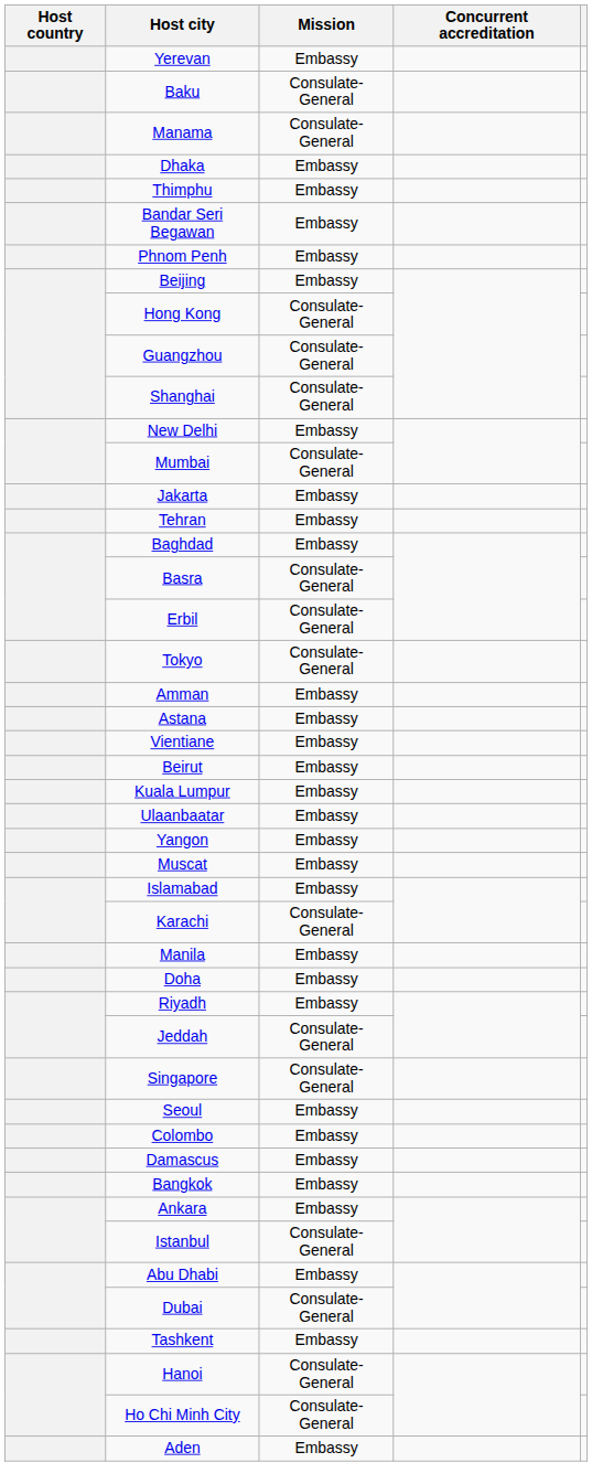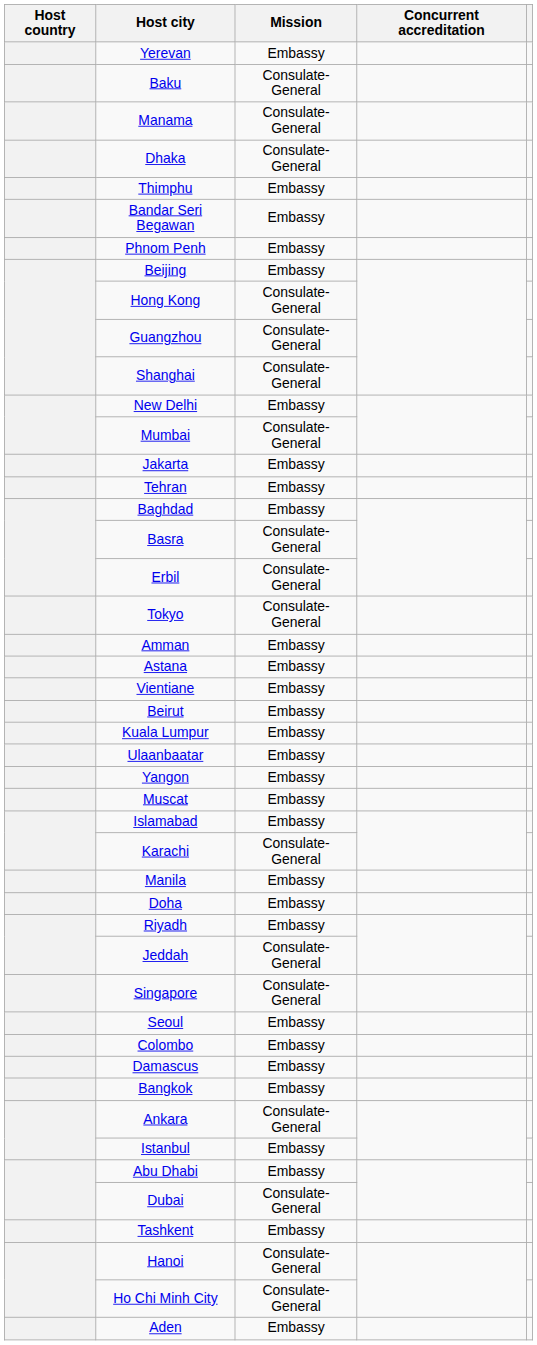 <table class="wikitable plainrowheaders" style="text-align:center;">
 <tr>
 <th scope="col">Host country</th>
 <th scope="col">Host city</th>
 <th scope="col">Mission</th>
 <th scope="col">Concurrent accreditation</th>
 <th scope="col"></th>
 </tr>
 <tr>
 <th scope="row"></th>
 <td><a href='#'>Yerevan</a></td>
 <td>Embassy</td>
 <td></td>
 <td></td>
 </tr>
 <tr>
 <th scope="row"></th>
 <td><a href='#'>Baku</a></td>
 <td>Consulate-General</td>
 <td></td>
 <td></td>
 </tr>
 <tr>
 <th scope="row"></th>
 <td><a href='#'>Manama</a></td>
 <td>Consulate-General</td>
 <td></td>
 <td></td>
 </tr>
 <tr>
 <th scope="row"></th>
 <td><a href='#'>Dhaka</a></td>
-<td>Embassy</td>
+<td>Consulate-General</td>
 <td></td>
 <td></td>
 </tr>
 <tr>
 <th scope="row"></th>
 <td><a href='#'>Thimphu</a></td>
 <td>Embassy</td>
 <td></td>
 <td></td>
 </tr>
 <tr>
 <th scope="row"></th>
 <td><a href='#'>Bandar Seri Begawan</a></td>
 <td>Embassy</td>
 <td></td>
 <td></td>
 </tr>
 <tr>
 <th scope="row"></th>
 <td><a href='#'>Phnom Penh</a></td>
 <td>Embassy</td>
 <td></td>
 <td></td>
 </tr>
 <tr>
 <th scope="row" rowspan="4"></th>
 <td><a href='#'>Beijing</a></td>
 <td>Embassy</td>
 <td rowspan="4"></td>
 <td></td>
 </tr>
 <tr>
 <td><a href='#'>Hong Kong</a></td>
 <td>Consulate-General</td>
 <td></td>
 </tr>
 <tr>
 <td><a href='#'>Guangzhou</a></td>
 <td>Consulate-General</td>
 <td></td>
 </tr>
 <tr>
 <td><a href='#'>Shanghai</a></td>
 <td>Consulate-General</td>
 <td></td>
 </tr>
 <tr>
 <th scope="row" rowspan="2"></th>
 <td><a href='#'>New Delhi</a></td>
 <td>Embassy</td>
 <td rowspan="2"></td>
 <td></td>
 </tr>
 <tr>
 <td><a href='#'>Mumbai</a></td>
 <td>Consulate-General</td>
 <td></td>
 </tr>
 <tr>
 <th scope="row"></th>
 <td><a href='#'>Jakarta</a></td>
 <td>Embassy</td>
 <td></td>
 <td></td>
 </tr>
 <tr>
 <th scope="row"></th>
 <td><a href='#'>Tehran</a></td>
 <td>Embassy</td>
 <td></td>
 <td></td>
 </tr>
 <tr>
 <th scope="row" rowspan="3"></th>
 <td><a href='#'>Baghdad</a></td>
 <td>Embassy</td>
 <td rowspan="3"></td>
 <td></td>
 </tr>
 <tr>
 <td><a href='#'>Basra</a></td>
 <td>Consulate-General</td>
 <td></td>
 </tr>
 <tr>
 <td><a href='#'>Erbil</a></td>
 <td>Consulate-General</td>
 <td></td>
 </tr>
 <tr>
 <th scope="row"></th>
 <td><a href='#'>Tokyo</a></td>
 <td>Consulate-General</td>
 <td></td>
 <td></td>
 </tr>
 <tr>
 <th scope="row"></th>
 <td><a href='#'>Amman</a></td>
 <td>Embassy</td>
 <td></td>
 <td></td>
 </tr>
 <tr>
 <th scope="row"></th>
 <td><a href='#'>Astana</a></td>
 <td>Embassy</td>
 <td></td>
 <td></td>
 </tr>
 <tr>
 <th scope="row"></th>
 <td><a href='#'>Vientiane</a></td>
 <td>Embassy</td>
 <td></td>
 <td></td>
 </tr>
 <tr>
 <th scope="row"></th>
 <td><a href='#'>Beirut</a></td>
 <td>Embassy</td>
 <td></td>
 <td></td>
 </tr>
 <tr>
 <th scope="row"></th>
 <td><a href='#'>Kuala Lumpur</a></td>
 <td>Embassy</td>
 <td></td>
 <td></td>
 </tr>
 <tr>
 <th scope="row"></th>
 <td><a href='#'>Ulaanbaatar</a></td>
 <td>Embassy</td>
 <td></td>
 <td></td>
 </tr>
 <tr>
 <th scope="row"></th>
 <td><a href='#'>Yangon</a></td>
 <td>Embassy</td>
 <td></td>
 <td></td>
 </tr>
 <tr>
 <th scope="row"></th>
 <td><a href='#'>Muscat</a></td>
 <td>Embassy</td>
 <td></td>
 <td></td>
 </tr>
 <tr>
 <th scope="row" rowspan="2"></th>
 <td><a href='#'>Islamabad</a></td>
 <td>Embassy</td>
 <td rowspan="2"></td>
 <td></td>
 </tr>
 <tr>
 <td><a href='#'>Karachi</a></td>
 <td>Consulate-General</td>
 <td></td>
 </tr>
 <tr>
 <th scope="row"></th>
 <td><a href='#'>Manila</a></td>
 <td>Embassy</td>
 <td></td>
 <td></td>
 </tr>
 <tr>
 <th scope="row"></th>
 <td><a href='#'>Doha</a></td>
 <td>Embassy</td>
 <td></td>
 <td></td>
 </tr>
 <tr>
 <th scope="row" rowspan="2"></th>
 <td><a href='#'>Riyadh</a></td>
 <td>Embassy</td>
 <td rowspan="2"></td>
 <td></td>
 </tr>
 <tr>
 <td><a href='#'>Jeddah</a></td>
 <td>Consulate-General</td>
 <td></td>
 </tr>
 <tr>
 <th scope="row"></th>
 <td><a href='#'>Singapore</a></td>
 <td>Consulate-General</td>
 <td></td>
 <td></td>
 </tr>
 <tr>
 <th scope="row"></th>
 <td><a href='#'>Seoul</a></td>
 <td>Embassy</td>
 <td></td>
 <td></td>
 </tr>
 <tr>
 <th scope="row"></th>
 <td><a href='#'>Colombo</a></td>
 <td>Embassy</td>
 <td></td>
 <td></td>
 </tr>
 <tr>
 <th scope="row"></th>
 <td><a href='#'>Damascus</a></td>
 <td>Embassy</td>
 <td></td>
 <td></td>
 </tr>
 <tr>
 <th scope="row"></th>
 <td><a href='#'>Bangkok</a></td>
 <td>Embassy</td>
 <td></td>
 <td></td>
 </tr>
 <tr>
 <th scope="row" rowspan="2"></th>
 <td><a href='#'>Ankara</a></td>
-<td>Embassy</td>
+<td>Consulate-General</td>
 <td rowspan="2"></td>
 <td></td>
 </tr>
 <tr>
 <td><a href='#'>Istanbul</a></td>
-<td>Consulate-General</td>
+<td>Embassy</td>
 <td></td>
 </tr>
 <tr>
 <th scope="row" rowspan="2"></th>
 <td><a href='#'>Abu Dhabi</a></td>
 <td>Embassy</td>
 <td rowspan="2"></td>
 <td></td>
 </tr>
 <tr>
 <td><a href='#'>Dubai</a></td>
 <td>Consulate-General</td>
 <td></td>
 </tr>
 <tr>
 <th scope="row"></th>
 <td><a href='#'>Tashkent</a></td>
 <td>Embassy</td>
 <td></td>
 <td></td>
 </tr>
 <tr>
 <th scope="row" rowspan="2"></th>
 <td><a href='#'>Hanoi</a></td>
 <td>Consulate-General</td>
 <td rowspan="2"></td>
 <td></td>
 </tr>
 <tr>
 <td><a href='#'>Ho Chi Minh City</a></td>
 <td>Consulate-General</td>
 <td></td>
 </tr>
 <tr>
 <th scope="row"></th>
 <td><a href='#'>Aden</a></td>
 <td>Embassy</td>
 <td></td>
 <td></td>
 </tr>
 </table>
